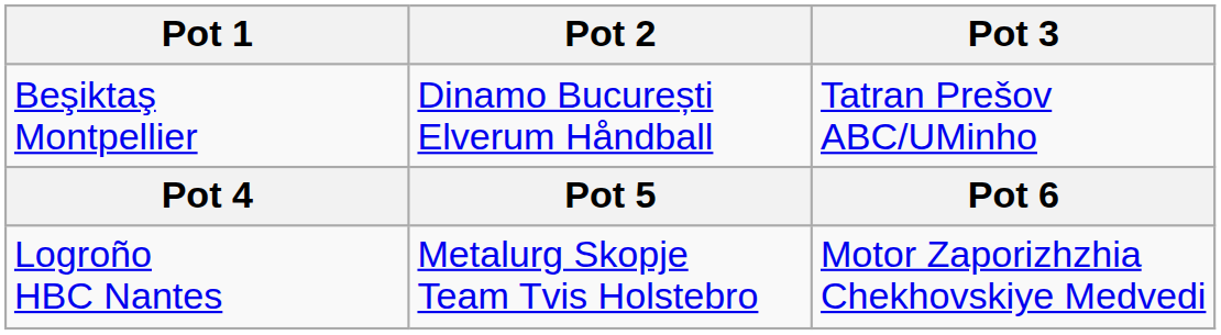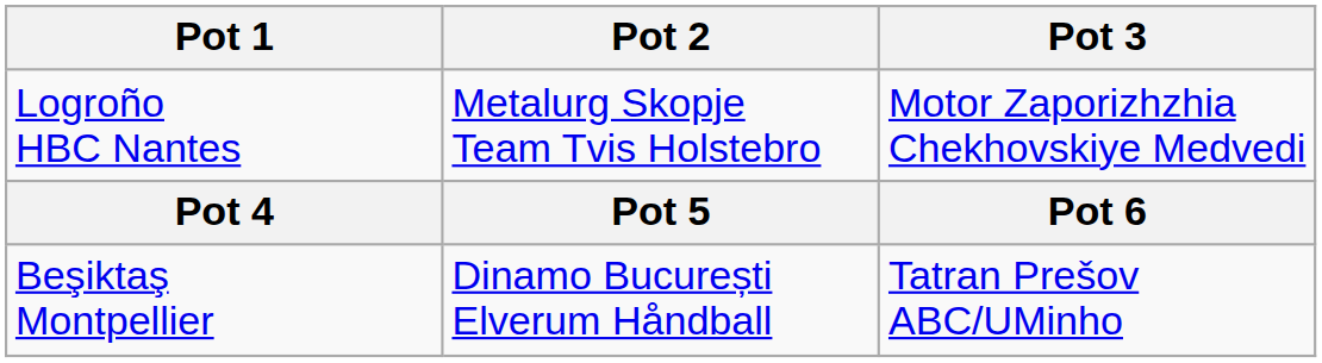 <table class="wikitable">
 <tr>
 <th style="width:33.3%;">Pot 1</th>
 <th style="width:33.3%;">Pot 2</th>
 <th style="width:33.3%;">Pot 3</th>
 </tr>
 <tr>
-<td valign="top"> <a href='#'>Beşiktaş</a><br> <a href='#'>Montpellier</a></td>
-<td valign="top"> <a href='#'>Dinamo București</a><br> <a href='#'>Elverum Håndball</a></td>
-<td valign="top"> <a href='#'>Tatran Prešov</a><br> <a href='#'>ABC/UMinho</a></td>
+<td valign="top"> <a href='#'>Logroño</a><br> <a href='#'>HBC Nantes</a></td>
+<td valign="top"> <a href='#'>Metalurg Skopje</a><br> <a href='#'>Team Tvis Holstebro</a></td>
+<td valign="top"> <a href='#'>Motor Zaporizhzhia</a><br> <a href='#'>Chekhovskiye Medvedi</a></td>
 </tr>
 <tr>
 <th>Pot 4</th>
 <th>Pot 5</th>
 <th>Pot 6</th>
 </tr>
 <tr>
-<td valign="top"> <a href='#'>Logroño</a><br> <a href='#'>HBC Nantes</a></td>
-<td valign="top"> <a href='#'>Metalurg Skopje</a><br> <a href='#'>Team Tvis Holstebro</a></td>
-<td valign="top"> <a href='#'>Motor Zaporizhzhia</a><br> <a href='#'>Chekhovskiye Medvedi</a></td>
+<td valign="top"> <a href='#'>Beşiktaş</a><br> <a href='#'>Montpellier</a></td>
+<td valign="top"> <a href='#'>Dinamo București</a><br> <a href='#'>Elverum Håndball</a></td>
+<td valign="top"> <a href='#'>Tatran Prešov</a><br> <a href='#'>ABC/UMinho</a></td>
 </tr>
 </table>
